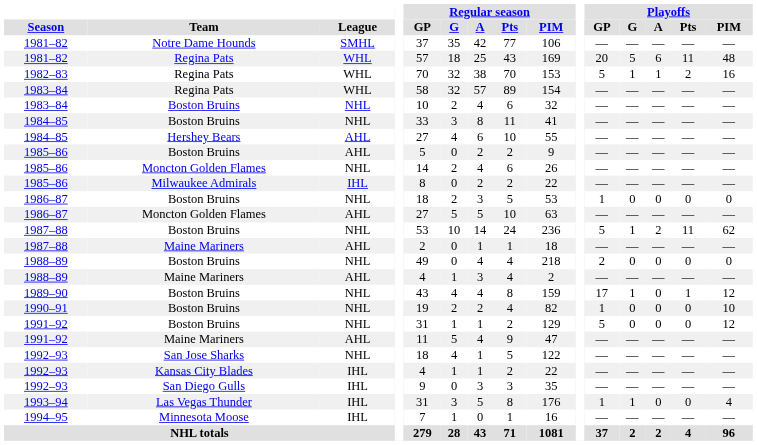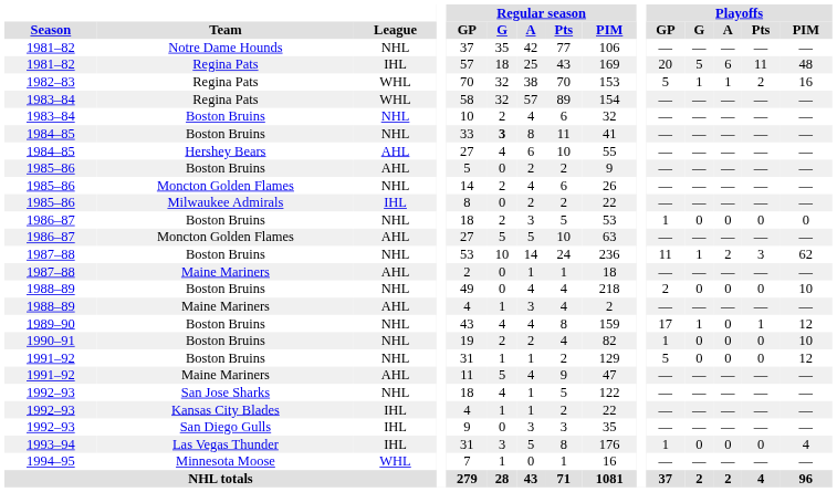 <table border="0" cellpadding="1" cellspacing="0" style="text-align:center; width:60em">
 <tr bgcolor="#e0e0e0">
 <th colspan="3" bgcolor="#ffffff"> </th>
 <th rowspan="99" bgcolor="#ffffff"> </th>
 <th colspan="5"><a href='#'>Regular season</a></th>
 <th rowspan="99" bgcolor="#ffffff"> </th>
 <th colspan="5"><a href='#'>Playoffs</a></th>
 </tr>
 <tr bgcolor="#e0e0e0">
 <th><a href='#'>Season</a></th>
 <th>Team</th>
 <th>League</th>
 <th>GP</th>
 <th><a href='#'>G</a></th>
 <th><a href='#'>A</a></th>
 <th><a href='#'>Pts</a></th>
 <th><a href='#'>PIM</a></th>
 <th>GP</th>
 <th>G</th>
 <th>A</th>
 <th>Pts</th>
 <th>PIM</th>
 </tr>
 <tr>
 <td><a href='#'>1981–82</a></td>
 <td><a href='#'>Notre Dame Hounds</a></td>
-<td><a href='#'>SMHL</a></td>
+<td>NHL</td>
 <td>37</td>
 <td>35</td>
 <td>42</td>
 <td>77</td>
 <td>106</td>
 <td>—</td>
 <td>—</td>
 <td>—</td>
 <td>—</td>
 <td>—</td>
 </tr>
 <tr bgcolor="#f0f0f0">
 <td><a href='#'>1981–82</a></td>
 <td><a href='#'>Regina Pats</a></td>
-<td><a href='#'>WHL</a></td>
+<td>IHL</td>
 <td>57</td>
 <td>18</td>
 <td>25</td>
 <td>43</td>
 <td>169</td>
 <td>20</td>
 <td>5</td>
 <td>6</td>
 <td>11</td>
 <td>48</td>
 </tr>
 <tr>
 <td><a href='#'>1982–83</a></td>
 <td>Regina Pats</td>
 <td>WHL</td>
 <td>70</td>
 <td>32</td>
 <td>38</td>
 <td>70</td>
 <td>153</td>
 <td>5</td>
 <td>1</td>
 <td>1</td>
 <td>2</td>
 <td>16</td>
 </tr>
 <tr bgcolor="#f0f0f0">
 <td><a href='#'>1983–84</a></td>
 <td>Regina Pats</td>
 <td>WHL</td>
 <td>58</td>
 <td>32</td>
 <td>57</td>
 <td>89</td>
 <td>154</td>
 <td>—</td>
 <td>—</td>
 <td>—</td>
 <td>—</td>
 <td>—</td>
 </tr>
 <tr>
 <td><a href='#'>1983–84</a></td>
 <td><a href='#'>Boston Bruins</a></td>
 <td><a href='#'>NHL</a></td>
 <td>10</td>
 <td>2</td>
 <td>4</td>
 <td>6</td>
 <td>32</td>
 <td>—</td>
 <td>—</td>
 <td>—</td>
 <td>—</td>
 <td>—</td>
 </tr>
 <tr bgcolor="#f0f0f0">
 <td><a href='#'>1984–85</a></td>
 <td>Boston Bruins</td>
 <td>NHL</td>
 <td>33</td>
-<td>3</td>
+<td><strong>3</strong></td>
 <td>8</td>
 <td>11</td>
 <td>41</td>
 <td>—</td>
 <td>—</td>
 <td>—</td>
 <td>—</td>
 <td>—</td>
 </tr>
 <tr>
 <td><a href='#'>1984–85</a></td>
 <td><a href='#'>Hershey Bears</a></td>
 <td><a href='#'>AHL</a></td>
 <td>27</td>
 <td>4</td>
 <td>6</td>
 <td>10</td>
 <td>55</td>
 <td>—</td>
 <td>—</td>
 <td>—</td>
 <td>—</td>
 <td>—</td>
 </tr>
 <tr bgcolor="#f0f0f0">
 <td><a href='#'>1985–86</a></td>
 <td>Boston Bruins</td>
 <td>AHL</td>
 <td>5</td>
 <td>0</td>
 <td>2</td>
 <td>2</td>
 <td>9</td>
 <td>—</td>
 <td>—</td>
 <td>—</td>
 <td>—</td>
 <td>—</td>
 </tr>
 <tr>
 <td><a href='#'>1985–86</a></td>
 <td><a href='#'>Moncton Golden Flames</a></td>
 <td>NHL</td>
 <td>14</td>
 <td>2</td>
 <td>4</td>
 <td>6</td>
 <td>26</td>
 <td>—</td>
 <td>—</td>
 <td>—</td>
 <td>—</td>
 <td>—</td>
 </tr>
 <tr bgcolor="#f0f0f0">
 <td><a href='#'>1985–86</a></td>
 <td><a href='#'>Milwaukee Admirals</a></td>
 <td><a href='#'>IHL</a></td>
 <td>8</td>
 <td>0</td>
 <td>2</td>
 <td>2</td>
 <td>22</td>
 <td>—</td>
 <td>—</td>
 <td>—</td>
 <td>—</td>
 <td>—</td>
 </tr>
 <tr>
 <td><a href='#'>1986–87</a></td>
 <td>Boston Bruins</td>
 <td>NHL</td>
 <td>18</td>
 <td>2</td>
 <td>3</td>
 <td>5</td>
 <td>53</td>
 <td>1</td>
 <td>0</td>
 <td>0</td>
 <td>0</td>
 <td>0</td>
 </tr>
 <tr bgcolor="#f0f0f0">
 <td><a href='#'>1986–87</a></td>
 <td>Moncton Golden Flames</td>
 <td>AHL</td>
 <td>27</td>
 <td>5</td>
 <td>5</td>
 <td>10</td>
 <td>63</td>
 <td>—</td>
 <td>—</td>
 <td>—</td>
 <td>—</td>
 <td>—</td>
 </tr>
 <tr>
 <td><a href='#'>1987–88</a></td>
 <td>Boston Bruins</td>
 <td>NHL</td>
 <td>53</td>
 <td>10</td>
 <td>14</td>
 <td>24</td>
 <td>236</td>
-<td>5</td>
+<td>11</td>
 <td>1</td>
 <td>2</td>
-<td>11</td>
+<td>3</td>
 <td>62</td>
 </tr>
 <tr bgcolor="#f0f0f0">
 <td><a href='#'>1987–88</a></td>
 <td><a href='#'>Maine Mariners</a></td>
 <td>AHL</td>
 <td>2</td>
 <td>0</td>
 <td>1</td>
 <td>1</td>
 <td>18</td>
 <td>—</td>
 <td>—</td>
 <td>—</td>
 <td>—</td>
 <td>—</td>
 </tr>
 <tr>
 <td><a href='#'>1988–89</a></td>
 <td>Boston Bruins</td>
 <td>NHL</td>
 <td>49</td>
 <td>0</td>
 <td>4</td>
 <td>4</td>
 <td>218</td>
 <td>2</td>
 <td>0</td>
 <td>0</td>
 <td>0</td>
-<td>0</td>
+<td>10</td>
 </tr>
 <tr bgcolor="#f0f0f0">
 <td><a href='#'>1988–89</a></td>
 <td>Maine Mariners</td>
 <td>AHL</td>
 <td>4</td>
 <td>1</td>
 <td>3</td>
 <td>4</td>
 <td>2</td>
 <td>—</td>
 <td>—</td>
 <td>—</td>
 <td>—</td>
 <td>—</td>
 </tr>
 <tr>
 <td><a href='#'>1989–90</a></td>
 <td>Boston Bruins</td>
 <td>NHL</td>
 <td>43</td>
 <td>4</td>
 <td>4</td>
 <td>8</td>
 <td>159</td>
 <td>17</td>
 <td>1</td>
 <td>0</td>
 <td>1</td>
 <td>12</td>
 </tr>
 <tr bgcolor="#f0f0f0">
 <td><a href='#'>1990–91</a></td>
 <td>Boston Bruins</td>
 <td>NHL</td>
 <td>19</td>
 <td>2</td>
 <td>2</td>
 <td>4</td>
 <td>82</td>
 <td>1</td>
 <td>0</td>
 <td>0</td>
 <td>0</td>
 <td>10</td>
 </tr>
 <tr>
 <td><a href='#'>1991–92</a></td>
 <td>Boston Bruins</td>
 <td>NHL</td>
 <td>31</td>
 <td>1</td>
 <td>1</td>
 <td>2</td>
 <td>129</td>
 <td>5</td>
 <td>0</td>
 <td>0</td>
 <td>0</td>
 <td>12</td>
 </tr>
 <tr bgcolor="#f0f0f0">
 <td><a href='#'>1991–92</a></td>
 <td>Maine Mariners</td>
 <td>AHL</td>
 <td>11</td>
 <td>5</td>
 <td>4</td>
 <td>9</td>
 <td>47</td>
 <td>—</td>
 <td>—</td>
 <td>—</td>
 <td>—</td>
 <td>—</td>
 </tr>
 <tr>
 <td><a href='#'>1992–93</a></td>
 <td><a href='#'>San Jose Sharks</a></td>
 <td>NHL</td>
 <td>18</td>
 <td>4</td>
 <td>1</td>
 <td>5</td>
 <td>122</td>
 <td>—</td>
 <td>—</td>
 <td>—</td>
 <td>—</td>
 <td>—</td>
 </tr>
 <tr bgcolor="#f0f0f0">
 <td><a href='#'>1992–93</a></td>
 <td><a href='#'>Kansas City Blades</a></td>
 <td>IHL</td>
 <td>4</td>
 <td>1</td>
 <td>1</td>
 <td>2</td>
 <td>22</td>
 <td>—</td>
 <td>—</td>
 <td>—</td>
 <td>—</td>
 <td>—</td>
 </tr>
 <tr>
 <td><a href='#'>1992–93</a></td>
 <td><a href='#'>San Diego Gulls</a></td>
 <td>IHL</td>
 <td>9</td>
 <td>0</td>
 <td>3</td>
 <td>3</td>
 <td>35</td>
 <td>—</td>
 <td>—</td>
 <td>—</td>
 <td>—</td>
 <td>—</td>
 </tr>
 <tr bgcolor="#f0f0f0">
 <td><a href='#'>1993–94</a></td>
 <td><a href='#'>Las Vegas Thunder</a></td>
 <td>IHL</td>
 <td>31</td>
 <td>3</td>
 <td>5</td>
 <td>8</td>
 <td>176</td>
 <td>1</td>
-<td>1</td>
+<td>0</td>
 <td>0</td>
 <td>0</td>
 <td>4</td>
 </tr>
 <tr>
 <td><a href='#'>1994–95</a></td>
 <td><a href='#'>Minnesota Moose</a></td>
-<td>IHL</td>
+<td><a href='#'>WHL</a></td>
 <td>7</td>
 <td>1</td>
 <td>0</td>
 <td>1</td>
 <td>16</td>
 <td>—</td>
 <td>—</td>
 <td>—</td>
 <td>—</td>
 <td>—</td>
 </tr>
 <tr>
 </tr>
 <tr ALIGN="center" bgcolor="#e0e0e0">
 <th colspan="3">NHL totals</th>
 <th ALIGN="center">279</th>
 <th ALIGN="center">28</th>
 <th ALIGN="center">43</th>
 <th ALIGN="center">71</th>
 <th ALIGN="center">1081</th>
 <th ALIGN="center">37</th>
 <th ALIGN="center">2</th>
 <th ALIGN="center">2</th>
 <th ALIGN="center">4</th>
 <th ALIGN="center">96</th>
 </tr>
 </table>
